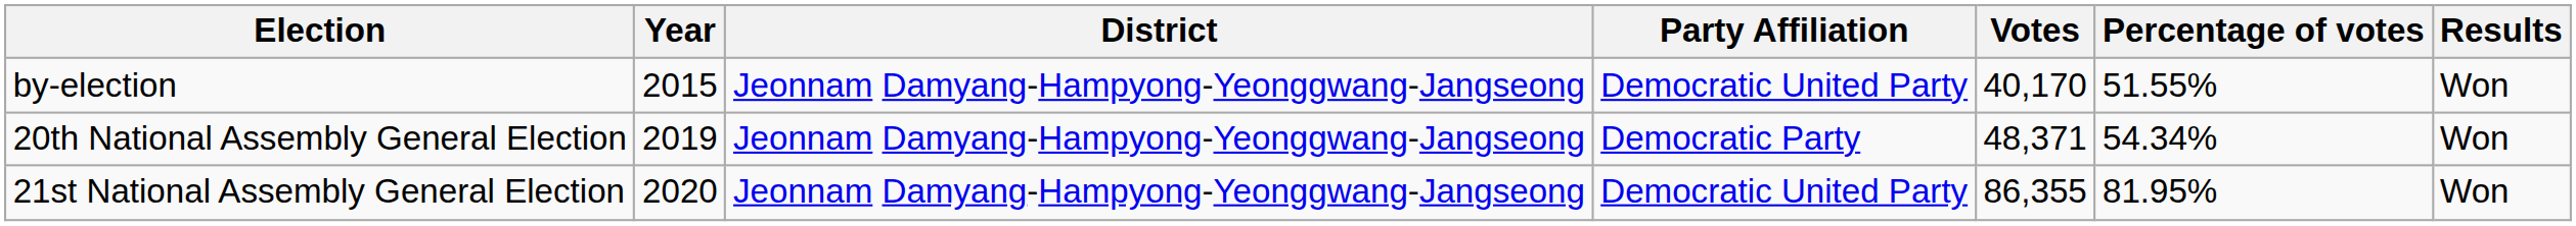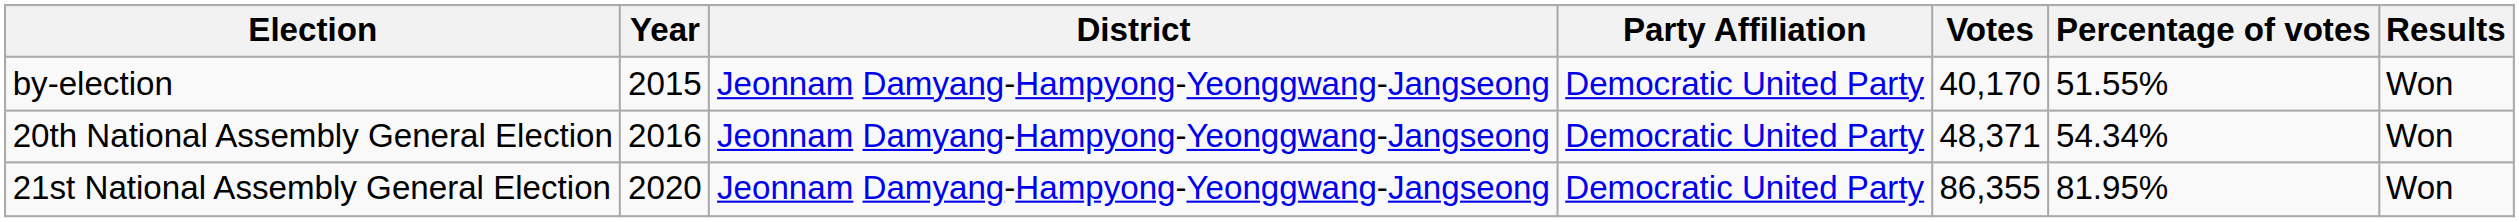 <table class="wikitable">
 <tr>
 <th>Election</th>
 <th>Year</th>
 <th>District</th>
 <th>Party Affiliation</th>
 <th>Votes</th>
 <th>Percentage of votes</th>
 <th>Results</th>
 </tr>
 <tr>
 <td>by-election</td>
 <td>2015</td>
 <td><a href='#'>Jeonnam</a> <a href='#'>Damyang</a>-<a href='#'>Hampyong</a>-<a href='#'>Yeonggwang</a>-<a href='#'>Jangseong</a></td>
 <td><a href='#'>Democratic United Party</a></td>
 <td>40,170</td>
 <td>51.55%</td>
 <td>Won</td>
 </tr>
 <tr>
 <td>20th National Assembly General Election</td>
-<td>2019</td>
+<td>2016</td>
 <td><a href='#'>Jeonnam</a> <a href='#'>Damyang</a>-<a href='#'>Hampyong</a>-<a href='#'>Yeonggwang</a>-<a href='#'>Jangseong</a></td>
-<td><a href='#'>Democratic Party</a></td>
+<td><a href='#'>Democratic United Party</a></td>
 <td>48,371</td>
 <td>54.34%</td>
 <td>Won</td>
 </tr>
 <tr>
 <td>21st National Assembly General Election</td>
 <td>2020</td>
 <td><a href='#'>Jeonnam</a> <a href='#'>Damyang</a>-<a href='#'>Hampyong</a>-<a href='#'>Yeonggwang</a>-<a href='#'>Jangseong</a></td>
 <td><a href='#'>Democratic United Party</a></td>
 <td>86,355</td>
 <td>81.95%</td>
 <td>Won</td>
 </tr>
 </table>
